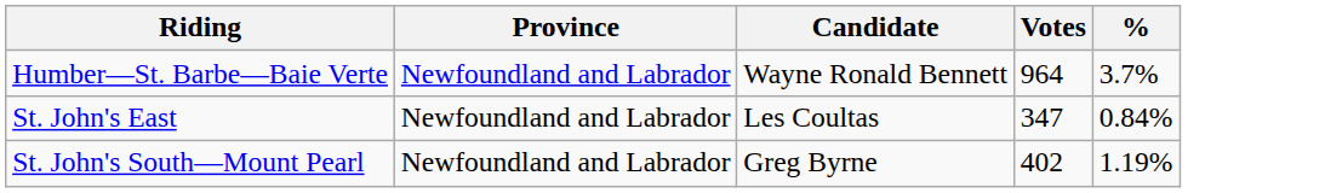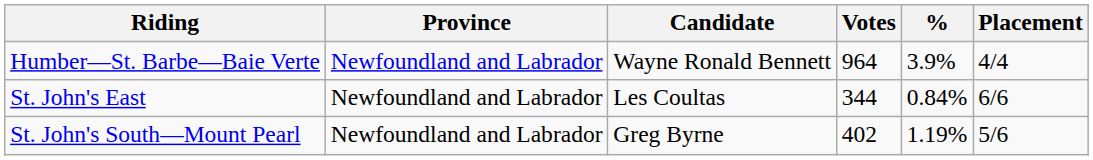 <table class="wikitable">
 <tr>
 <th>Riding</th>
 <th>Province</th>
 <th>Candidate</th>
 <th>Votes</th>
 <th>%</th>
+<th>Placement</th>
 </tr>
 <tr>
 <td><a href='#'>Humber—St. Barbe—Baie Verte</a></td>
 <td><a href='#'>Newfoundland and Labrador</a></td>
 <td>Wayne Ronald Bennett</td>
 <td>964</td>
-<td>3.7%</td>
+<td>3.9%</td>
+<td>4/4</td>
 </tr>
 <tr>
 <td><a href='#'>St. John's East</a></td>
 <td>Newfoundland and Labrador</td>
 <td>Les Coultas</td>
-<td>347</td>
+<td>344</td>
 <td>0.84%</td>
+<td>6/6</td>
 </tr>
 <tr>
 <td><a href='#'>St. John's South—Mount Pearl</a></td>
 <td>Newfoundland and Labrador</td>
 <td>Greg Byrne</td>
 <td>402</td>
 <td>1.19%</td>
+<td>5/6</td>
 </tr>
 </table>
